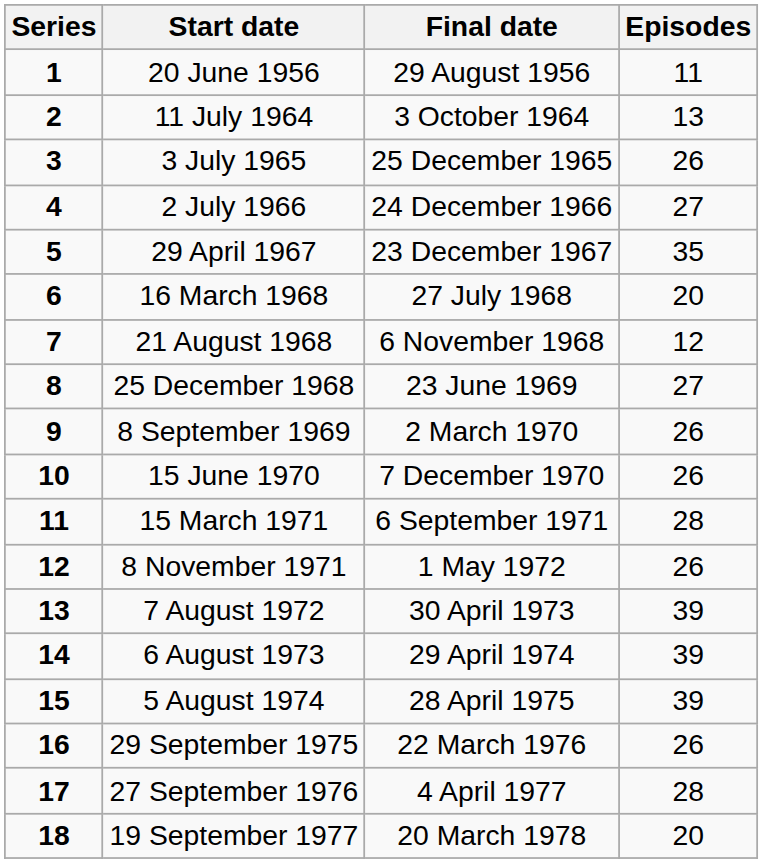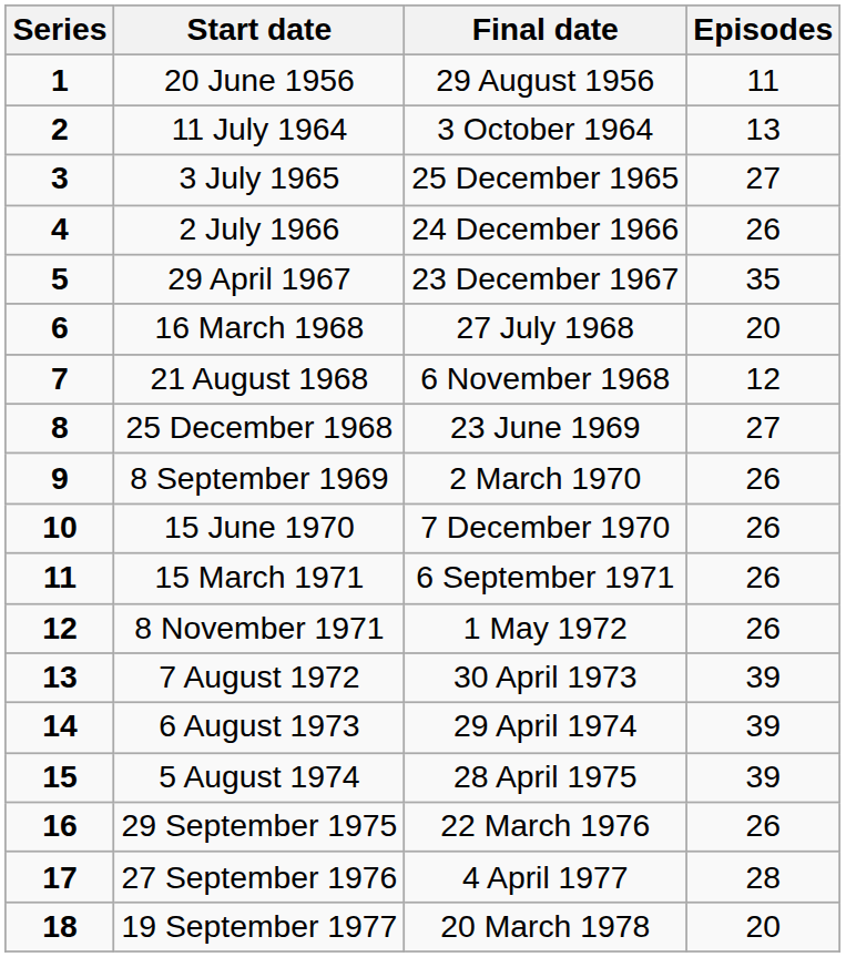 <table class="wikitable" style="text-align:center;">
 <tr>
 <th>Series</th>
 <th>Start date</th>
 <th>Final date</th>
 <th>Episodes</th>
 </tr>
 <tr>
 <td><strong>1</strong></td>
 <td>20 June 1956</td>
 <td>29 August 1956</td>
 <td>11</td>
 </tr>
 <tr>
 <td><strong>2</strong></td>
 <td>11 July 1964</td>
 <td>3 October 1964</td>
 <td>13</td>
 </tr>
 <tr>
 <td><strong>3</strong></td>
 <td>3 July 1965</td>
 <td>25 December 1965</td>
-<td>26</td>
+<td>27</td>
 </tr>
 <tr>
 <td><strong>4</strong></td>
 <td>2 July 1966</td>
 <td>24 December 1966</td>
-<td>27</td>
+<td>26</td>
 </tr>
 <tr>
 <td><strong>5</strong></td>
 <td>29 April 1967</td>
 <td>23 December 1967</td>
 <td>35</td>
 </tr>
 <tr>
 <td><strong>6</strong></td>
 <td>16 March 1968</td>
 <td>27 July 1968</td>
 <td>20</td>
 </tr>
 <tr>
 <td><strong>7</strong></td>
 <td>21 August 1968</td>
 <td>6 November 1968</td>
 <td>12</td>
 </tr>
 <tr>
 <td><strong>8</strong></td>
 <td>25 December 1968</td>
 <td>23 June 1969</td>
 <td>27</td>
 </tr>
 <tr>
 <td><strong>9</strong></td>
 <td>8 September 1969</td>
 <td>2 March 1970</td>
 <td>26</td>
 </tr>
 <tr>
 <td><strong>10</strong></td>
 <td>15 June 1970</td>
 <td>7 December 1970</td>
 <td>26</td>
 </tr>
 <tr>
 <td><strong>11</strong></td>
 <td>15 March 1971</td>
 <td>6 September 1971</td>
-<td>28</td>
+<td>26</td>
 </tr>
 <tr>
 <td><strong>12</strong></td>
 <td>8 November 1971</td>
 <td>1 May 1972</td>
 <td>26</td>
 </tr>
 <tr>
 <td><strong>13</strong></td>
 <td>7 August 1972</td>
 <td>30 April 1973</td>
 <td>39</td>
 </tr>
 <tr>
 <td><strong>14</strong></td>
 <td>6 August 1973</td>
 <td>29 April 1974</td>
 <td>39</td>
 </tr>
 <tr>
 <td><strong>15</strong></td>
 <td>5 August 1974</td>
 <td>28 April 1975</td>
 <td>39</td>
 </tr>
 <tr>
 <td><strong>16</strong></td>
 <td>29 September 1975</td>
 <td>22 March 1976</td>
 <td>26</td>
 </tr>
 <tr>
 <td><strong>17</strong></td>
 <td>27 September 1976</td>
 <td>4 April 1977</td>
 <td>28</td>
 </tr>
 <tr>
 <td><strong>18</strong></td>
 <td>19 September 1977</td>
 <td>20 March 1978</td>
 <td>20</td>
 </tr>
 </table>
